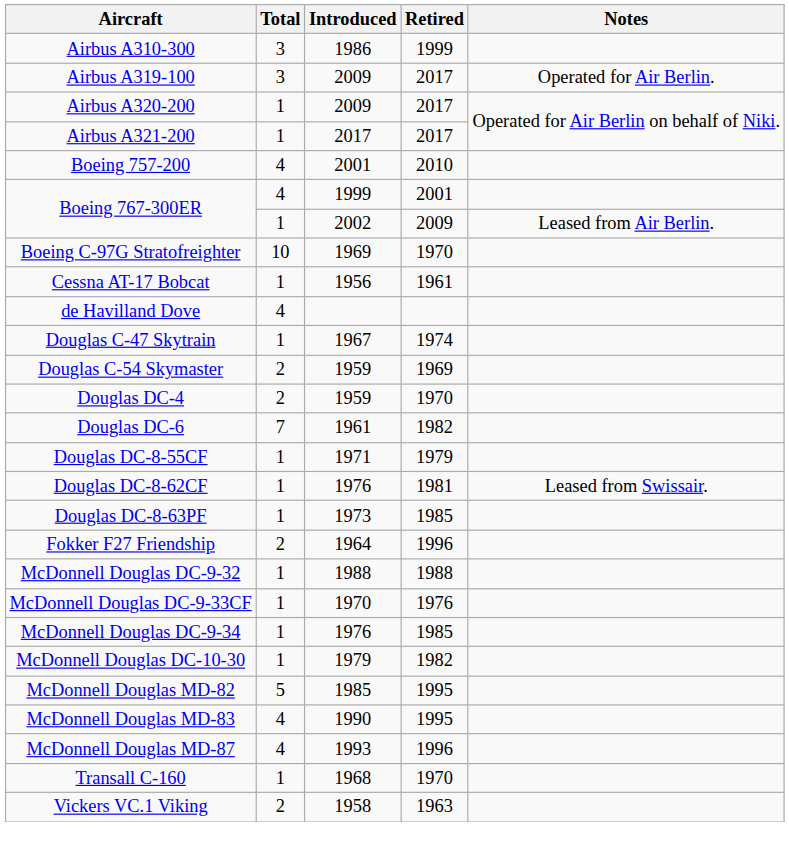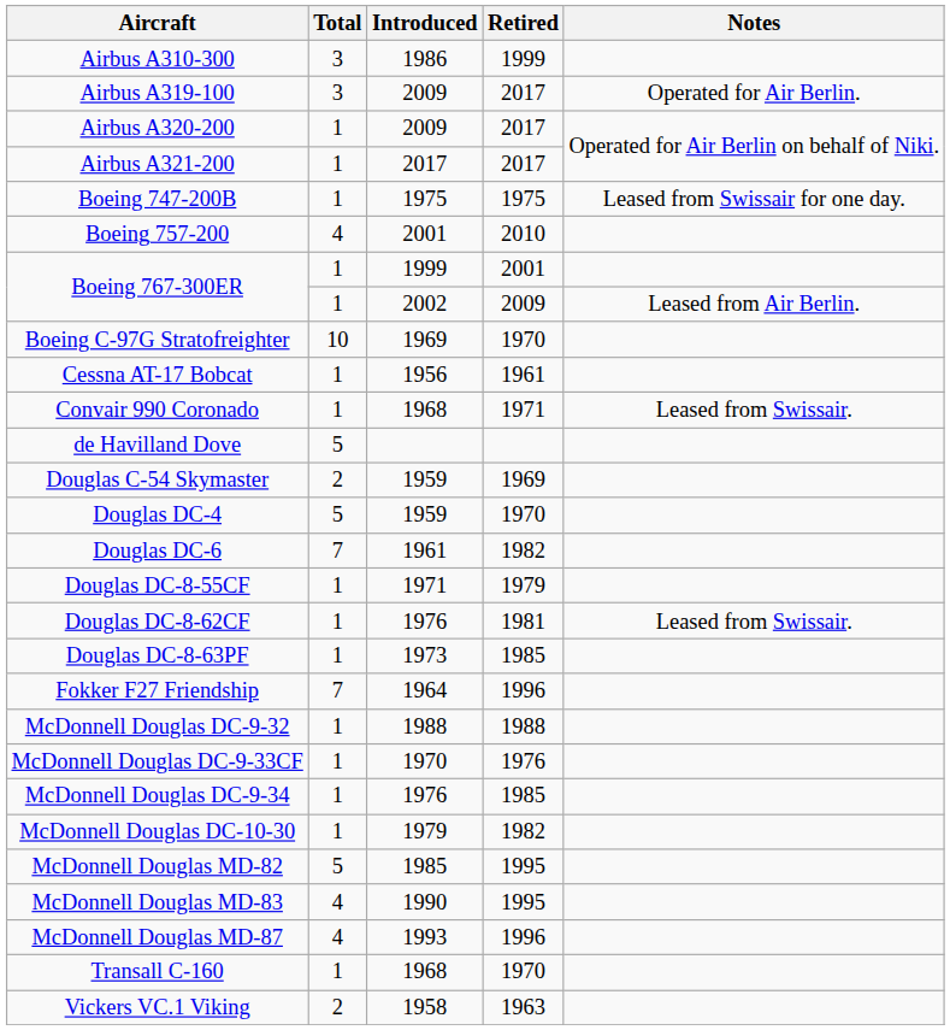 <table class="wikitable" style="margin:0.5em auto; text-align:center">
 <tr>
 <th>Aircraft</th>
 <th>Total</th>
 <th>Introduced</th>
 <th>Retired</th>
 <th>Notes</th>
 </tr>
 <tr>
 <td><a href='#'>Airbus A310-300</a></td>
 <td>3</td>
 <td>1986</td>
 <td>1999</td>
 <td></td>
 </tr>
 <tr>
 <td><a href='#'>Airbus A319-100</a></td>
 <td>3</td>
 <td>2009</td>
 <td>2017</td>
 <td>Operated for <a href='#'>Air Berlin</a>.</td>
 </tr>
 <tr>
 <td><a href='#'>Airbus A320-200</a></td>
 <td>1</td>
 <td>2009</td>
 <td>2017</td>
 <td rowspan=2>Operated for <a href='#'>Air Berlin</a> on behalf of <a href='#'>Niki</a>.</td>
 </tr>
 <tr>
 <td><a href='#'>Airbus A321-200</a></td>
 <td>1</td>
 <td>2017</td>
 <td>2017</td>
 </tr>
 <tr>
+<td><a href='#'>Boeing 747-200B</a></td>
+<td>1</td>
+<td>1975</td>
+<td>1975</td>
+<td>Leased from <a href='#'>Swissair</a> for one day.</td>
+</tr>
+<tr>
 <td><a href='#'>Boeing 757-200</a></td>
 <td>4</td>
 <td>2001</td>
 <td>2010</td>
 <td></td>
 </tr>
 <tr>
 <td rowspan=2><a href='#'>Boeing 767-300ER</a></td>
-<td>4</td>
+<td>1</td>
 <td>1999</td>
 <td>2001</td>
 <td></td>
 </tr>
 <tr>
 <td>1</td>
 <td>2002</td>
 <td>2009</td>
 <td>Leased from <a href='#'>Air Berlin</a>.</td>
 </tr>
 <tr>
 <td><a href='#'>Boeing C-97G Stratofreighter</a></td>
 <td>10</td>
 <td>1969</td>
 <td>1970</td>
 <td></td>
 </tr>
 <tr>
 <td><a href='#'>Cessna AT-17 Bobcat</a></td>
 <td>1</td>
 <td>1956</td>
 <td>1961</td>
 <td></td>
 </tr>
 <tr>
+<td><a href='#'>Convair 990 Coronado</a></td>
+<td>1</td>
+<td>1968</td>
+<td>1971</td>
+<td>Leased from <a href='#'>Swissair</a>.</td>
+</tr>
+<tr>
 <td><a href='#'>de Havilland Dove</a></td>
-<td>4</td>
+<td>5</td>
 <td></td>
 <td></td>
-<td></td>
-</tr>
-<tr>
-<td><a href='#'>Douglas C-47 Skytrain</a></td>
-<td>1</td>
-<td>1967</td>
-<td>1974</td>
 <td></td>
 </tr>
 <tr>
 <td><a href='#'>Douglas C-54 Skymaster</a></td>
 <td>2</td>
 <td>1959</td>
 <td>1969</td>
 <td></td>
 </tr>
 <tr>
 <td><a href='#'>Douglas DC-4</a></td>
-<td>2</td>
+<td>5</td>
 <td>1959</td>
 <td>1970</td>
 <td></td>
 </tr>
 <tr>
 <td><a href='#'>Douglas DC-6</a></td>
 <td>7</td>
 <td>1961</td>
 <td>1982</td>
 <td></td>
 </tr>
 <tr>
 <td><a href='#'>Douglas DC-8-55CF</a></td>
 <td>1</td>
 <td>1971</td>
 <td>1979</td>
 <td></td>
 </tr>
 <tr>
 <td><a href='#'>Douglas DC-8-62CF</a></td>
 <td>1</td>
 <td>1976</td>
 <td>1981</td>
 <td>Leased from <a href='#'>Swissair</a>.</td>
 </tr>
 <tr>
 <td><a href='#'>Douglas DC-8-63PF</a></td>
 <td>1</td>
 <td>1973</td>
 <td>1985</td>
 <td></td>
 </tr>
 <tr>
 <td><a href='#'>Fokker F27 Friendship</a></td>
-<td>2</td>
+<td>7</td>
 <td>1964</td>
 <td>1996</td>
 <td></td>
 </tr>
 <tr>
 <td><a href='#'>McDonnell Douglas DC-9-32</a></td>
 <td>1</td>
 <td>1988</td>
 <td>1988</td>
 <td></td>
 </tr>
 <tr>
 <td><a href='#'>McDonnell Douglas DC-9-33CF</a></td>
 <td>1</td>
 <td>1970</td>
 <td>1976</td>
 <td></td>
 </tr>
 <tr>
 <td><a href='#'>McDonnell Douglas DC-9-34</a></td>
 <td>1</td>
 <td>1976</td>
 <td>1985</td>
 <td></td>
 </tr>
 <tr>
 <td><a href='#'>McDonnell Douglas DC-10-30</a></td>
 <td>1</td>
 <td>1979</td>
 <td>1982</td>
 <td></td>
 </tr>
 <tr>
 <td><a href='#'>McDonnell Douglas MD-82</a></td>
 <td>5</td>
 <td>1985</td>
 <td>1995</td>
 <td></td>
 </tr>
 <tr>
 <td><a href='#'>McDonnell Douglas MD-83</a></td>
 <td>4</td>
 <td>1990</td>
 <td>1995</td>
 <td></td>
 </tr>
 <tr>
 <td><a href='#'>McDonnell Douglas MD-87</a></td>
 <td>4</td>
 <td>1993</td>
 <td>1996</td>
 <td></td>
 </tr>
 <tr>
 <td><a href='#'>Transall C-160</a></td>
 <td>1</td>
 <td>1968</td>
 <td>1970</td>
 <td></td>
 </tr>
 <tr>
 <td><a href='#'>Vickers VC.1 Viking</a></td>
 <td>2</td>
 <td>1958</td>
 <td>1963</td>
 <td></td>
 </tr>
 <tr>
 </tr>
 </table>
